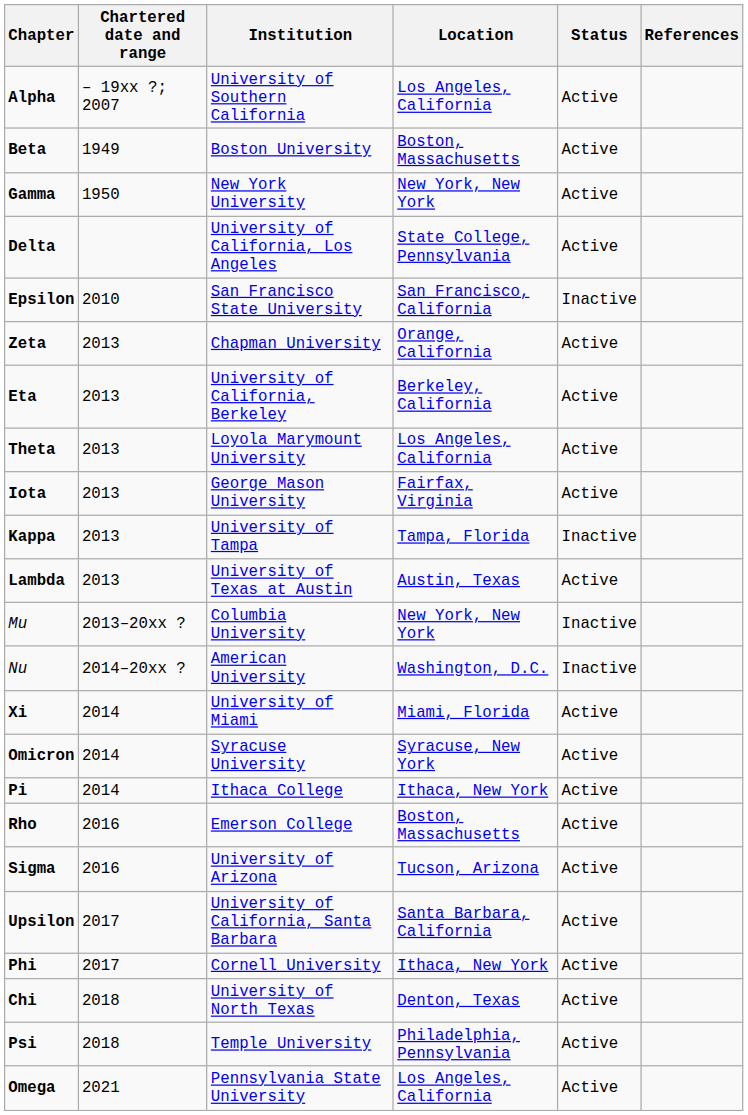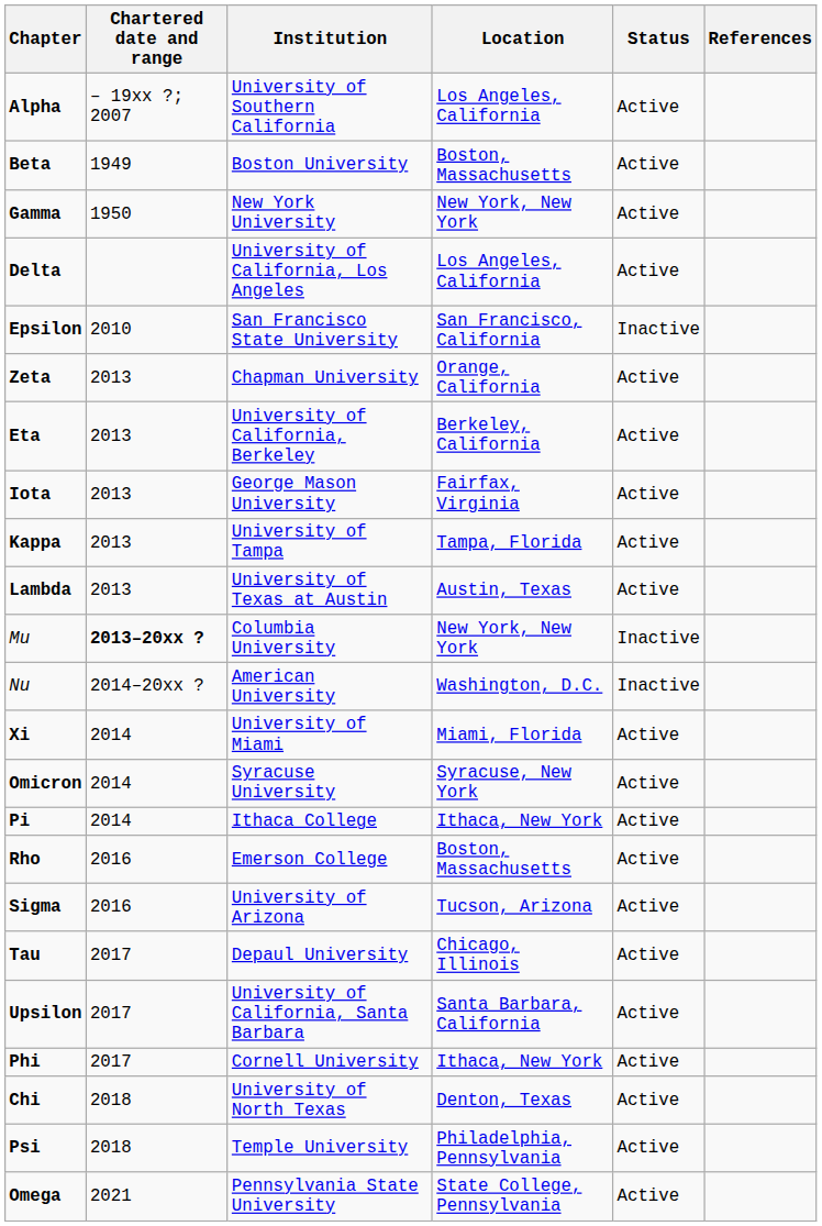 <table class="wikitable sortable">
 <tr>
 <th>Chapter</th>
 <th>Chartered date and range</th>
 <th>Institution</th>
 <th>Location</th>
 <th>Status</th>
 <th>References</th>
 </tr>
 <tr>
 <td><strong>Alpha</strong></td>
 <td> – 19xx ?;<br>2007</td>
 <td><a href='#'>University of Southern California</a></td>
 <td><a href='#'>Los Angeles, California</a></td>
 <td>Active</td>
 <td></td>
 </tr>
 <tr>
 <td><strong>Beta</strong></td>
 <td>1949</td>
 <td><a href='#'>Boston University</a></td>
 <td><a href='#'>Boston, Massachusetts</a></td>
 <td>Active</td>
 <td></td>
 </tr>
 <tr>
 <td><strong>Gamma</strong></td>
 <td>1950</td>
 <td><a href='#'>New York University</a></td>
 <td><a href='#'>New York, New York</a></td>
 <td>Active</td>
 <td></td>
 </tr>
 <tr>
 <td><strong>Delta</strong></td>
 <td></td>
 <td><a href='#'>University of California, Los Angeles</a></td>
-<td><a href='#'>State College, Pennsylvania</a></td>
+<td><a href='#'>Los Angeles, California</a></td>
 <td>Active</td>
 <td></td>
 </tr>
 <tr>
 <td><strong>Epsilon</strong></td>
 <td>2010</td>
 <td><a href='#'>San Francisco State University</a></td>
 <td><a href='#'>San Francisco, California</a></td>
 <td>Inactive</td>
 <td></td>
 </tr>
 <tr>
 <td><strong>Zeta</strong></td>
 <td>2013</td>
 <td><a href='#'>Chapman University</a></td>
 <td><a href='#'>Orange, California</a></td>
 <td>Active</td>
 <td></td>
 </tr>
 <tr>
 <td><strong>Eta</strong></td>
 <td>2013</td>
 <td><a href='#'>University of California, Berkeley</a></td>
 <td><a href='#'>Berkeley, California</a></td>
 <td>Active</td>
 <td></td>
 </tr>
 <tr>
-<td><strong>Theta</strong></td>
-<td>2013</td>
-<td><a href='#'>Loyola Marymount University</a></td>
-<td><a href='#'>Los Angeles, California</a></td>
-<td>Active</td>
-<td></td>
-</tr>
-<tr>
 <td><strong>Iota</strong></td>
 <td>2013</td>
 <td><a href='#'>George Mason University</a></td>
 <td><a href='#'>Fairfax, Virginia</a></td>
 <td>Active</td>
 <td></td>
 </tr>
 <tr>
 <td><strong>Kappa</strong></td>
 <td>2013</td>
 <td><a href='#'>University of Tampa</a></td>
 <td><a href='#'>Tampa, Florida</a></td>
-<td>Inactive</td>
+<td>Active</td>
 <td></td>
 </tr>
 <tr>
 <td><strong>Lambda</strong></td>
 <td>2013</td>
 <td><a href='#'>University of Texas at Austin</a></td>
 <td><a href='#'>Austin, Texas</a></td>
 <td>Active</td>
 <td></td>
 </tr>
 <tr>
 <td><em>Mu</em></td>
-<td>2013–20xx ?</td>
+<td><strong>2013–20xx ?</strong></td>
 <td><a href='#'>Columbia University</a></td>
 <td><a href='#'>New York, New York</a></td>
 <td>Inactive</td>
 <td></td>
 </tr>
 <tr>
 <td><em>Nu</em></td>
 <td>2014–20xx ?</td>
 <td><a href='#'>American University</a></td>
 <td><a href='#'>Washington, D.C.</a></td>
 <td>Inactive</td>
 <td></td>
 </tr>
 <tr>
 <td><strong>Xi</strong></td>
 <td>2014</td>
 <td><a href='#'>University of Miami</a></td>
 <td><a href='#'>Miami, Florida</a></td>
 <td>Active</td>
 <td></td>
 </tr>
 <tr>
 <td><strong>Omicron</strong></td>
 <td>2014</td>
 <td><a href='#'>Syracuse University</a></td>
 <td><a href='#'>Syracuse, New York</a></td>
 <td>Active</td>
 <td></td>
 </tr>
 <tr>
 <td><strong>Pi</strong></td>
 <td>2014</td>
 <td><a href='#'>Ithaca College</a></td>
 <td><a href='#'>Ithaca, New York</a></td>
 <td>Active</td>
 <td></td>
 </tr>
 <tr>
 <td><strong>Rho</strong></td>
 <td>2016</td>
 <td><a href='#'>Emerson College</a></td>
 <td><a href='#'>Boston, Massachusetts</a></td>
 <td>Active</td>
 <td></td>
 </tr>
 <tr>
 <td><strong>Sigma</strong></td>
 <td>2016</td>
 <td><a href='#'>University of Arizona</a></td>
 <td><a href='#'>Tucson, Arizona</a></td>
 <td>Active</td>
 <td></td>
 </tr>
 <tr>
+<td><strong>Tau</strong></td>
+<td>2017</td>
+<td><a href='#'>Depaul University</a></td>
+<td><a href='#'>Chicago, Illinois</a></td>
+<td>Active</td>
+<td></td>
+</tr>
+<tr>
 <td><strong>Upsilon</strong></td>
 <td>2017</td>
 <td><a href='#'>University of California, Santa Barbara</a></td>
 <td><a href='#'>Santa Barbara, California</a></td>
 <td>Active</td>
 <td></td>
 </tr>
 <tr>
 <td><strong>Phi</strong></td>
 <td>2017</td>
 <td><a href='#'>Cornell University</a></td>
 <td><a href='#'>Ithaca, New York</a></td>
 <td>Active</td>
 <td></td>
 </tr>
 <tr>
 <td><strong>Chi</strong></td>
 <td>2018</td>
 <td><a href='#'>University of North Texas</a></td>
 <td><a href='#'>Denton, Texas</a></td>
 <td>Active</td>
 <td></td>
 </tr>
 <tr>
 <td><strong>Psi</strong></td>
 <td>2018</td>
 <td><a href='#'>Temple University</a></td>
 <td><a href='#'>Philadelphia, Pennsylvania</a></td>
 <td>Active</td>
 <td></td>
 </tr>
 <tr>
 <td><strong>Omega</strong></td>
 <td>2021</td>
 <td><a href='#'>Pennsylvania State University</a></td>
-<td><a href='#'>Los Angeles, California</a></td>
+<td><a href='#'>State College, Pennsylvania</a></td>
 <td>Active</td>
 <td></td>
 </tr>
 </table>
